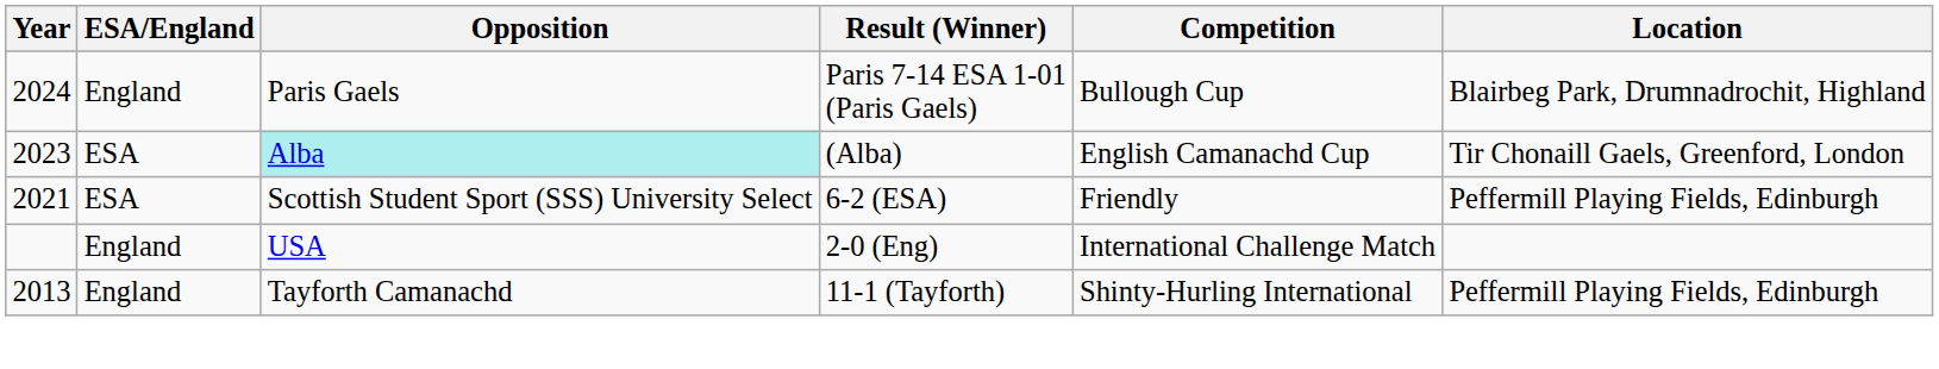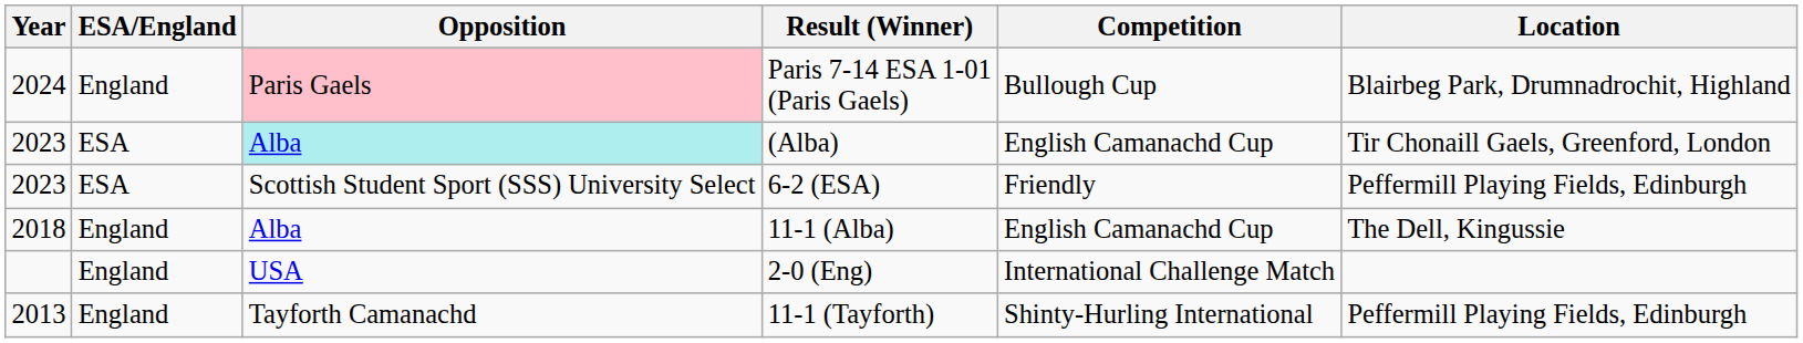 <table class="wikitable">
 <tr>
 <th>Year</th>
 <th>ESA/England</th>
 <th>Opposition</th>
 <th>Result (Winner)</th>
 <th>Competition</th>
 <th>Location</th>
 </tr>
 <tr>
 <td>2024</td>
 <td>England</td>
-<td>Paris Gaels</td>
+<td style="background: pink;">Paris Gaels</td>
 <td>Paris 7-14 ESA 1-01<br>(Paris Gaels)</td>
 <td>Bullough Cup</td>
 <td>Blairbeg Park, Drumnadrochit, Highland</td>
 </tr>
 <tr>
 <td>2023</td>
 <td>ESA</td>
 <td style="background: paleturquoise;"><a href='#'>Alba</a></td>
 <td>(Alba)</td>
 <td>English Camanachd Cup</td>
 <td>Tir Chonaill Gaels, Greenford, London</td>
 </tr>
 <tr>
-<td>2021</td>
+<td>2023</td>
 <td>ESA</td>
 <td>Scottish Student Sport (SSS) University Select</td>
 <td>6-2 (ESA)</td>
 <td>Friendly</td>
 <td>Peffermill Playing Fields, Edinburgh</td>
+</tr>
+<tr>
+<td>2018</td>
+<td>England</td>
+<td><a href='#'>Alba</a></td>
+<td>11-1 (Alba)</td>
+<td>English Camanachd Cup</td>
+<td>The Dell, Kingussie</td>
 </tr>
 <tr>
 <td></td>
 <td>England</td>
 <td><a href='#'>USA</a></td>
 <td>2-0 (Eng)</td>
 <td>International Challenge Match</td>
 <td></td>
 </tr>
 <tr>
 <td>2013</td>
 <td>England</td>
 <td>Tayforth Camanachd</td>
 <td>11-1 (Tayforth)</td>
 <td>Shinty-Hurling International</td>
 <td>Peffermill Playing Fields, Edinburgh</td>
 </tr>
 </table>
